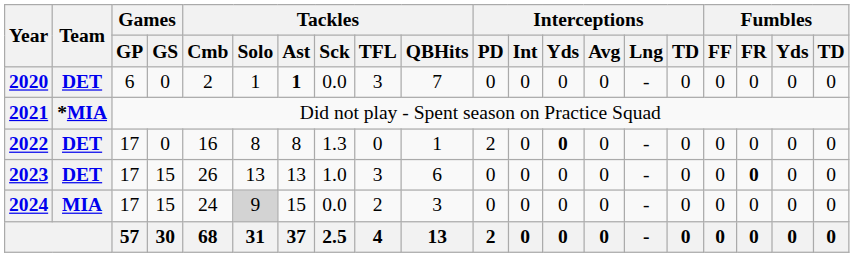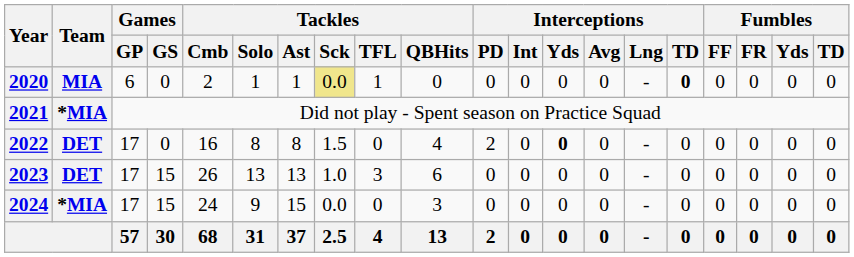 <table class="wikitable" style="text-align:center;">
 <tr>
 <th rowspan="2">Year</th>
 <th rowspan="2">Team</th>
 <th colspan="2">Games</th>
 <th colspan="6">Tackles</th>
 <th colspan="6">Interceptions</th>
 <th colspan="4">Fumbles</th>
 </tr>
 <tr>
 <th>GP</th>
 <th>GS</th>
 <th>Cmb</th>
 <th>Solo</th>
 <th>Ast</th>
 <th>Sck</th>
 <th>TFL</th>
 <th>QBHits</th>
 <th>PD</th>
 <th>Int</th>
 <th>Yds</th>
 <th>Avg</th>
 <th>Lng</th>
 <th>TD</th>
 <th>FF</th>
 <th>FR</th>
 <th>Yds</th>
 <th>TD</th>
 </tr>
 <tr>
 <th><a href='#'>2020</a></th>
-<th><a href='#'>DET</a></th>
+<th><a href='#'>MIA</a></th>
 <td>6</td>
 <td>0</td>
 <td>2</td>
 <td>1</td>
-<td><strong>1</strong></td>
-<td>0.0</td>
-<td>3</td>
-<td>7</td>
+<td>1</td>
+<td style="background: khaki;">0.0</td>
+<td>1</td>
+<td>0</td>
 <td>0</td>
 <td>0</td>
 <td>0</td>
 <td>0</td>
 <td>-</td>
-<td>0</td>
+<td><strong>0</strong></td>
 <td>0</td>
 <td>0</td>
 <td>0</td>
 <td>0</td>
 </tr>
 <tr>
 <th><a href='#'>2021</a></th>
 <th>*<a href='#'>MIA</a></th>
 <td colspan="18">Did not play - Spent season on Practice Squad</td>
 </tr>
 <tr>
 <th><a href='#'>2022</a></th>
 <th><a href='#'>DET</a></th>
 <td>17</td>
 <td>0</td>
 <td>16</td>
 <td>8</td>
 <td>8</td>
-<td>1.3</td>
+<td>1.5</td>
 <td>0</td>
-<td>1</td>
+<td>4</td>
 <td>2</td>
 <td>0</td>
 <td><strong>0</strong></td>
 <td>0</td>
 <td>-</td>
 <td>0</td>
 <td>0</td>
 <td>0</td>
 <td>0</td>
 <td>0</td>
 </tr>
 <tr>
 <th><a href='#'>2023</a></th>
 <th><a href='#'>DET</a></th>
 <td>17</td>
 <td>15</td>
 <td>26</td>
 <td>13</td>
 <td>13</td>
 <td>1.0</td>
 <td>3</td>
 <td>6</td>
 <td>0</td>
 <td>0</td>
 <td>0</td>
 <td>0</td>
 <td>-</td>
 <td>0</td>
 <td>0</td>
-<td><strong>0</strong></td>
+<td>0</td>
 <td>0</td>
 <td>0</td>
 </tr>
 <tr>
 <th><a href='#'>2024</a></th>
-<th><a href='#'>MIA</a></th>
+<th>*<a href='#'>MIA</a></th>
 <td>17</td>
 <td>15</td>
 <td>24</td>
-<td style="background: lightgrey;">9</td>
+<td>9</td>
 <td>15</td>
 <td>0.0</td>
-<td>2</td>
+<td>0</td>
 <td>3</td>
 <td>0</td>
 <td>0</td>
 <td>0</td>
 <td>0</td>
 <td>-</td>
 <td>0</td>
 <td>0</td>
 <td>0</td>
 <td>0</td>
 <td>0</td>
 </tr>
 <tr>
 <th colspan="2"></th>
 <th>57</th>
 <th>30</th>
 <th>68</th>
 <th>31</th>
 <th>37</th>
 <th>2.5</th>
 <th>4</th>
 <th>13</th>
 <th>2</th>
 <th>0</th>
 <th>0</th>
 <th>0</th>
 <th>-</th>
 <th>0</th>
 <th>0</th>
 <th>0</th>
 <th>0</th>
 <th>0</th>
 </tr>
 </table>
